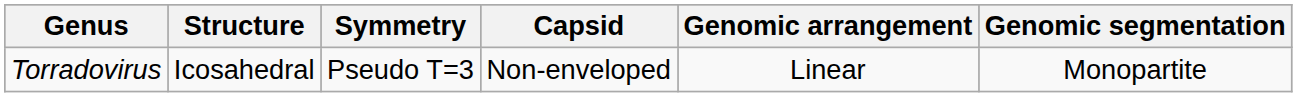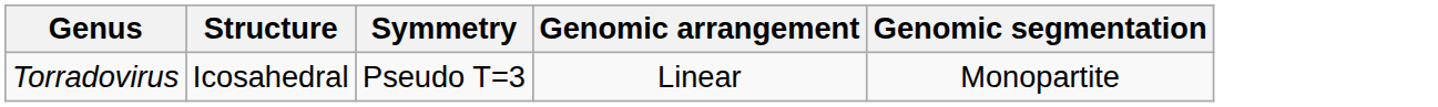 <table class="wikitable sortable" style="text-align:center">
 <tr>
 <th>Genus</th>
 <th>Structure</th>
 <th>Symmetry</th>
-<th>Capsid</th>
 <th>Genomic arrangement</th>
 <th>Genomic segmentation</th>
 </tr>
 <tr>
 <td><em>Torradovirus</em></td>
 <td>Icosahedral</td>
 <td>Pseudo T=3</td>
-<td>Non-enveloped</td>
 <td>Linear</td>
 <td>Monopartite</td>
 </tr>
 </table>
